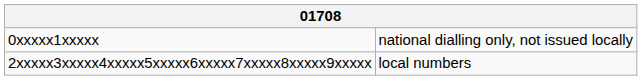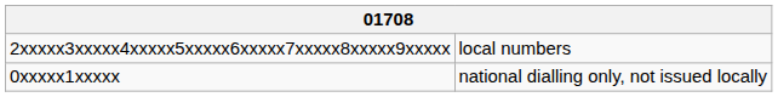 <table class="wikitable">
 <tr>
 <th colspan="2">01708</th>
 </tr>
 <tr>
+<td>2xxxxx3xxxxx4xxxxx5xxxxx6xxxxx7xxxxx8xxxxx9xxxxx</td>
+<td>local numbers</td>
+</tr>
+<tr>
 <td>0xxxxx1xxxxx</td>
 <td>national dialling only, not issued locally</td>
 </tr>
-<tr>
-<td>2xxxxx3xxxxx4xxxxx5xxxxx6xxxxx7xxxxx8xxxxx9xxxxx</td>
-<td>local numbers</td>
-</tr>
 </table>
